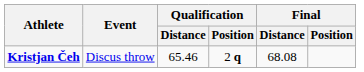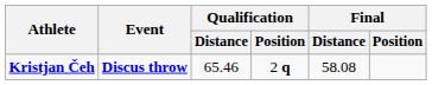 <table class=wikitable style=font-size:90%>
 <tr>
 <th rowspan=2>Athlete</th>
 <th rowspan=2>Event</th>
 <th colspan=2>Qualification</th>
 <th colspan=2>Final</th>
 </tr>
 <tr style=font-size:95%>
 <th>Distance</th>
 <th>Position</th>
 <th>Distance</th>
 <th>Position</th>
 </tr>
 <tr align=center>
 <td align=left><strong><a href='#'>Kristjan Čeh</a></strong></td>
-<td align=left><a href='#'>Discus throw</a></td>
+<td align=left><strong><a href='#'>Discus throw</a></strong></td>
 <td>65.46</td>
 <td>2 <strong>q</strong></td>
-<td>68.08</td>
+<td>58.08</td>
 <td></td>
 </tr>
 </table>
